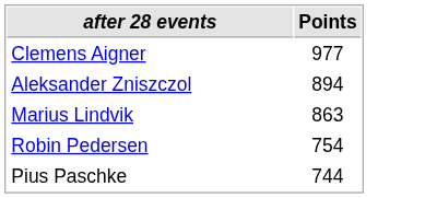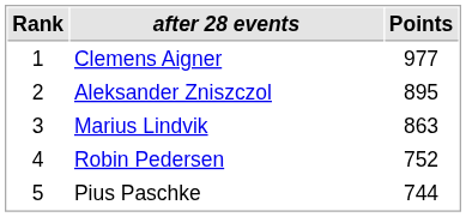 <table cellspacing="1" cellpadding="3" style="border:1px solid #AAAAAA;font-size:86%">
 <tr bgcolor="#E4E4E4">
+<th style="border-bottom:1px solid #AAAAAA" width=10>Rank</th>
 <th style="border-bottom:1px solid #AAAAAA" width=200><em>after 28 events</em></th>
 <th style="border-bottom:1px solid #AAAAAA" width=20>Points</th>
 </tr>
 <tr>
+<td align=center>1</td>
 <td> <a href='#'>Clemens Aigner</a></td>
 <td align=center>977</td>
 </tr>
 <tr>
+<td align=center>2</td>
 <td> <a href='#'>Aleksander Zniszczol</a></td>
-<td align=center>894</td>
+<td align=center>895</td>
 </tr>
 <tr>
+<td align=center>3</td>
 <td> <a href='#'>Marius Lindvik</a></td>
 <td align=center>863</td>
 </tr>
 <tr>
+<td align=center>4</td>
 <td> <a href='#'>Robin Pedersen</a></td>
-<td align=center>754</td>
+<td align=center>752</td>
 </tr>
 <tr>
+<td align=center>5</td>
 <td> Pius Paschke</td>
 <td align=center>744</td>
 </tr>
 </table>
